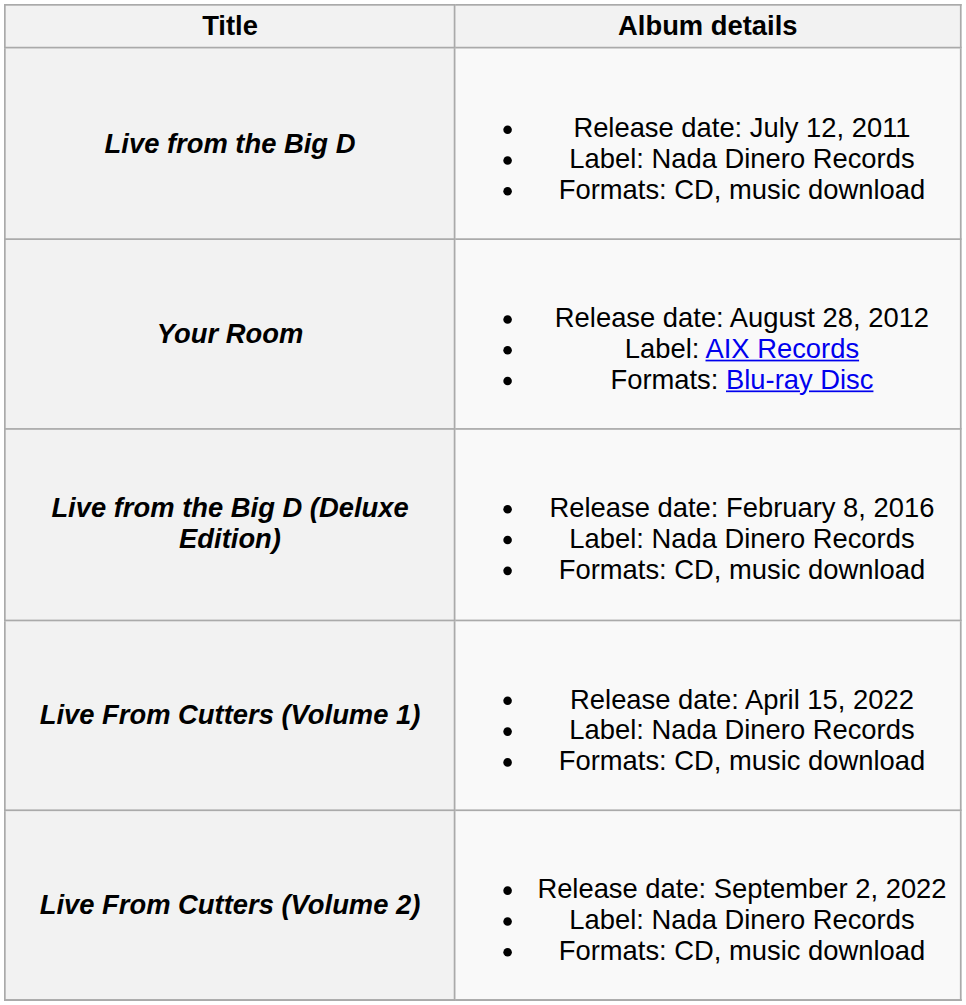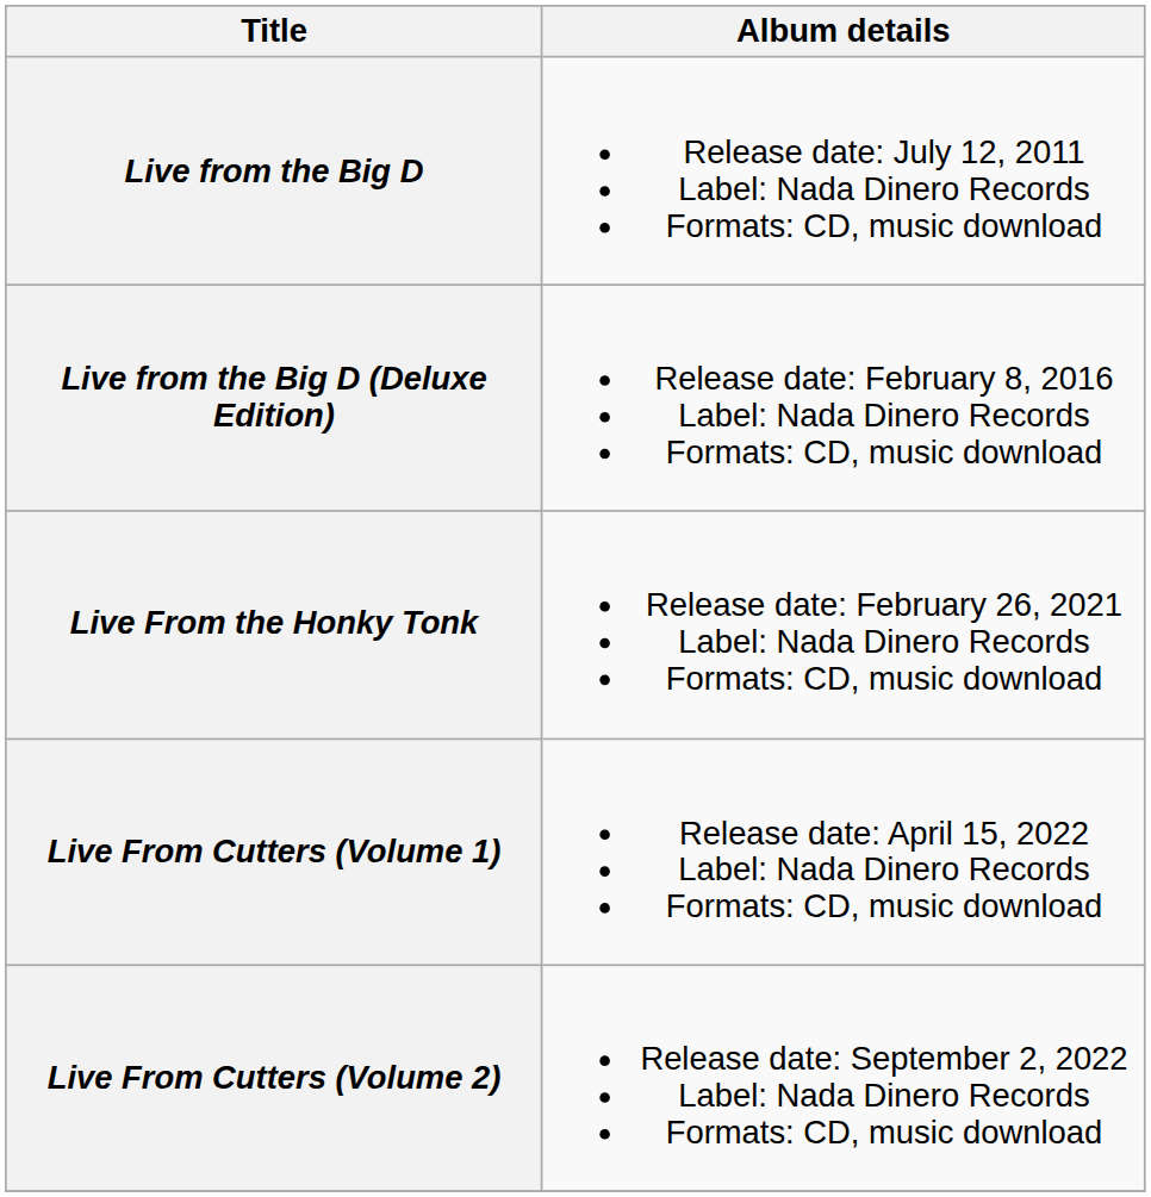 <table class="wikitable plainrowheaders" style="text-align:center;">
 <tr>
 <th style="width:16em;">Title</th>
 <th style="width:18em;">Album details</th>
 </tr>
 <tr>
 <th scope="row"><em>Live from the Big D</em></th>
 <td><br><ul><li>Release date: July 12, 2011</li><li>Label: Nada Dinero Records</li><li>Formats: CD, music download</li></ul></td>
 </tr>
 <tr>
-<th scope="row"><em>Your Room</em></th>
-<td><br><ul><li>Release date: August 28, 2012</li><li>Label: <a href='#'>AIX Records</a></li><li>Formats: <a href='#'>Blu-ray Disc</a></li></ul></td>
+<th scope="row"><em>Live from the Big D (Deluxe Edition)</em></th>
+<td><br><ul><li>Release date: February 8, 2016</li><li>Label: Nada Dinero Records</li><li>Formats: CD, music download</li></ul></td>
 </tr>
 <tr>
-<th scope="row"><em>Live from the Big D (Deluxe Edition)</em></th>
-<td><br><ul><li>Release date: February 8, 2016</li><li>Label: Nada Dinero Records</li><li>Formats: CD, music download</li></ul></td>
+<th scope="row"><em>Live From the Honky Tonk</em></th>
+<td><br><ul><li>Release date: February 26, 2021</li><li>Label: Nada Dinero Records</li><li>Formats: CD, music download</li></ul></td>
 </tr>
 <tr>
 <th scope="row"><em>Live From Cutters (Volume 1)</em></th>
 <td><br><ul><li>Release date: April 15, 2022</li><li>Label: Nada Dinero Records</li><li>Formats: CD, music download</li></ul></td>
 </tr>
 <tr>
 <th scope="row"><em>Live From Cutters (Volume 2)</em></th>
 <td><br><ul><li>Release date: September 2, 2022</li><li>Label: Nada Dinero Records</li><li>Formats: CD, music download</li></ul></td>
 </tr>
 <tr>
 </tr>
 </table>
